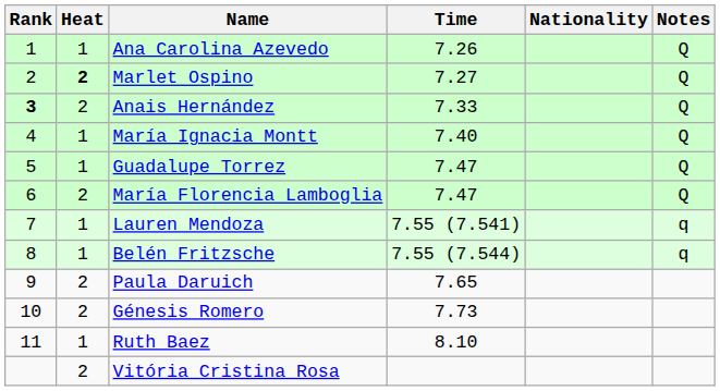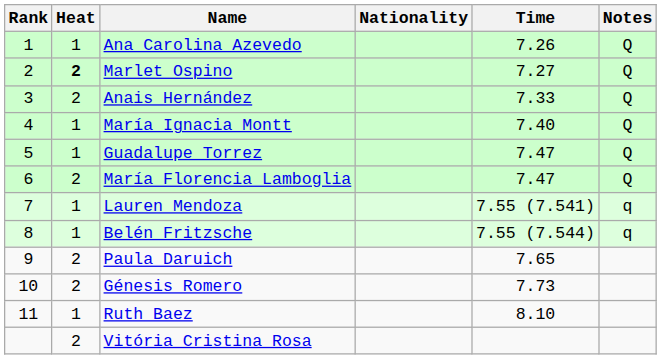 <table class="wikitable sortable" style="text-align:center">
 <tr>
 <th>Rank</th>
 <th>Heat</th>
 <th>Name</th>
+<th>Nationality</th>
 <th>Time</th>
-<th>Nationality</th>
 <th>Notes</th>
 </tr>
 <tr bgcolor=ccffcc>
 <td>1</td>
 <td>1</td>
 <td align=left><a href='#'>Ana Carolina Azevedo</a></td>
+<td align=left></td>
 <td>7.26</td>
-<td align=left></td>
 <td>Q</td>
 </tr>
 <tr bgcolor=ccffcc>
 <td>2</td>
 <td><strong>2</strong></td>
 <td align=left><a href='#'>Marlet Ospino</a></td>
+<td align=left></td>
 <td>7.27</td>
-<td align=left></td>
 <td>Q</td>
 </tr>
 <tr bgcolor=ccffcc>
-<td><strong>3</strong></td>
+<td>3</td>
 <td>2</td>
 <td align=left><a href='#'>Anais Hernández</a></td>
+<td align=left></td>
 <td>7.33</td>
-<td align=left></td>
 <td>Q</td>
 </tr>
 <tr bgcolor=ccffcc>
 <td>4</td>
 <td>1</td>
 <td align=left><a href='#'>María Ignacia Montt</a></td>
+<td align=left></td>
 <td>7.40</td>
-<td align=left></td>
 <td>Q</td>
 </tr>
 <tr bgcolor=ccffcc>
 <td>5</td>
 <td>1</td>
 <td align=left><a href='#'>Guadalupe Torrez</a></td>
+<td align=left></td>
 <td>7.47</td>
-<td align=left></td>
 <td>Q</td>
 </tr>
 <tr bgcolor=ccffcc>
 <td>6</td>
 <td>2</td>
 <td align=left><a href='#'>María Florencia Lamboglia</a></td>
+<td align=left></td>
 <td>7.47</td>
-<td align=left></td>
 <td>Q</td>
 </tr>
 <tr bgcolor=ddffdd>
 <td>7</td>
 <td>1</td>
 <td align=left><a href='#'>Lauren Mendoza</a></td>
+<td align=left></td>
 <td>7.55 (7.541)</td>
-<td align=left></td>
 <td>q</td>
 </tr>
 <tr bgcolor=ddffdd>
 <td>8</td>
 <td>1</td>
 <td align=left><a href='#'>Belén Fritzsche</a></td>
+<td align=left></td>
 <td>7.55 (7.544)</td>
-<td align=left></td>
 <td>q</td>
 </tr>
 <tr>
 <td>9</td>
 <td>2</td>
 <td align=left><a href='#'>Paula Daruich</a></td>
+<td align=left></td>
 <td>7.65</td>
-<td align=left></td>
 <td></td>
 </tr>
 <tr>
 <td>10</td>
 <td>2</td>
 <td align=left><a href='#'>Génesis Romero</a></td>
+<td align=left></td>
 <td>7.73</td>
-<td align=left></td>
 <td></td>
 </tr>
 <tr>
 <td>11</td>
 <td>1</td>
 <td align=left><a href='#'>Ruth Baez</a></td>
+<td align=left></td>
 <td>8.10</td>
-<td align=left></td>
 <td></td>
 </tr>
 <tr>
 <td></td>
 <td>2</td>
 <td align=left><a href='#'>Vitória Cristina Rosa</a></td>
+<td align=left></td>
 <td></td>
-<td align=left></td>
 <td></td>
 </tr>
 </table>
